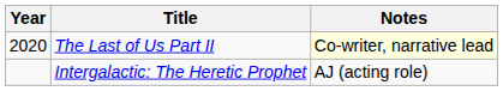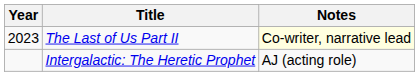 <table class="wikitable plainrowheaders">
 <tr>
 <th>Year</th>
 <th>Title</th>
 <th>Notes</th>
 </tr>
 <tr>
-<td>2020</td>
+<td>2023</td>
 <td><em><a href='#'>The Last of Us Part II</a></em></td>
 <td style="background: lightyellow;">Co-writer, narrative lead</td>
 </tr>
 <tr>
 <td></td>
 <td><em><a href='#'>Intergalactic: The Heretic Prophet</a></em></td>
 <td>AJ (acting role)</td>
 </tr>
 </table>
